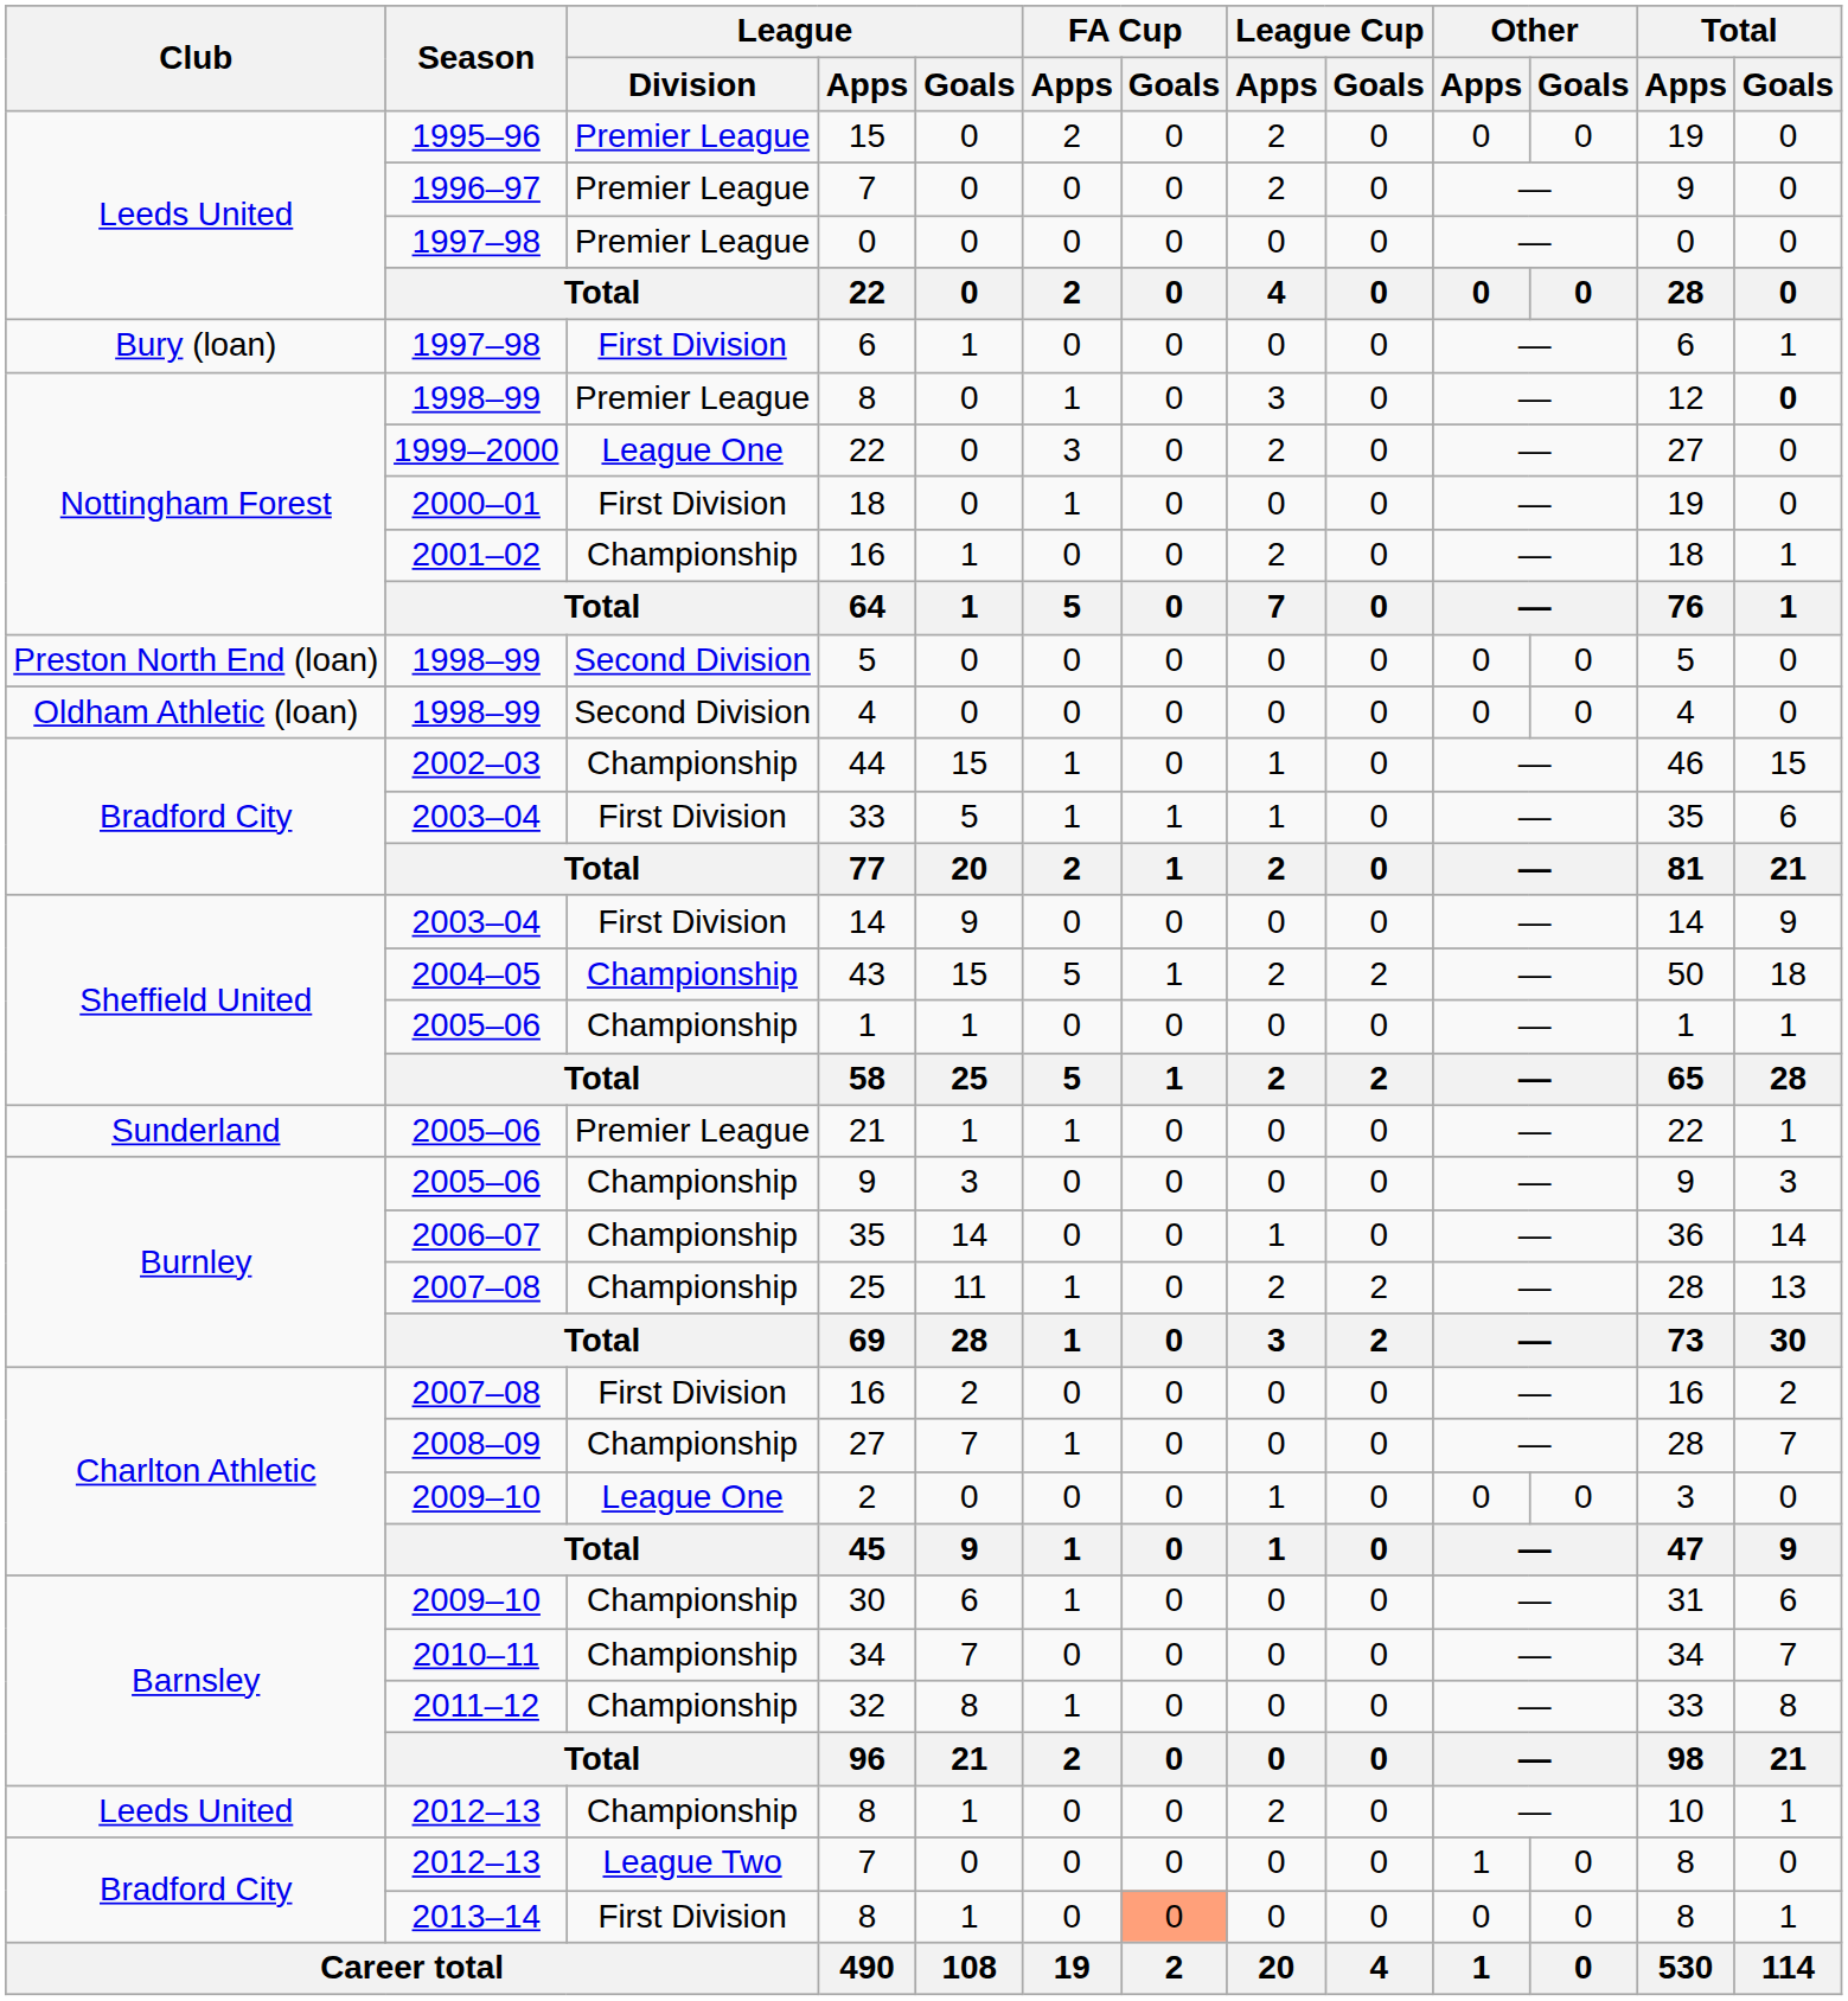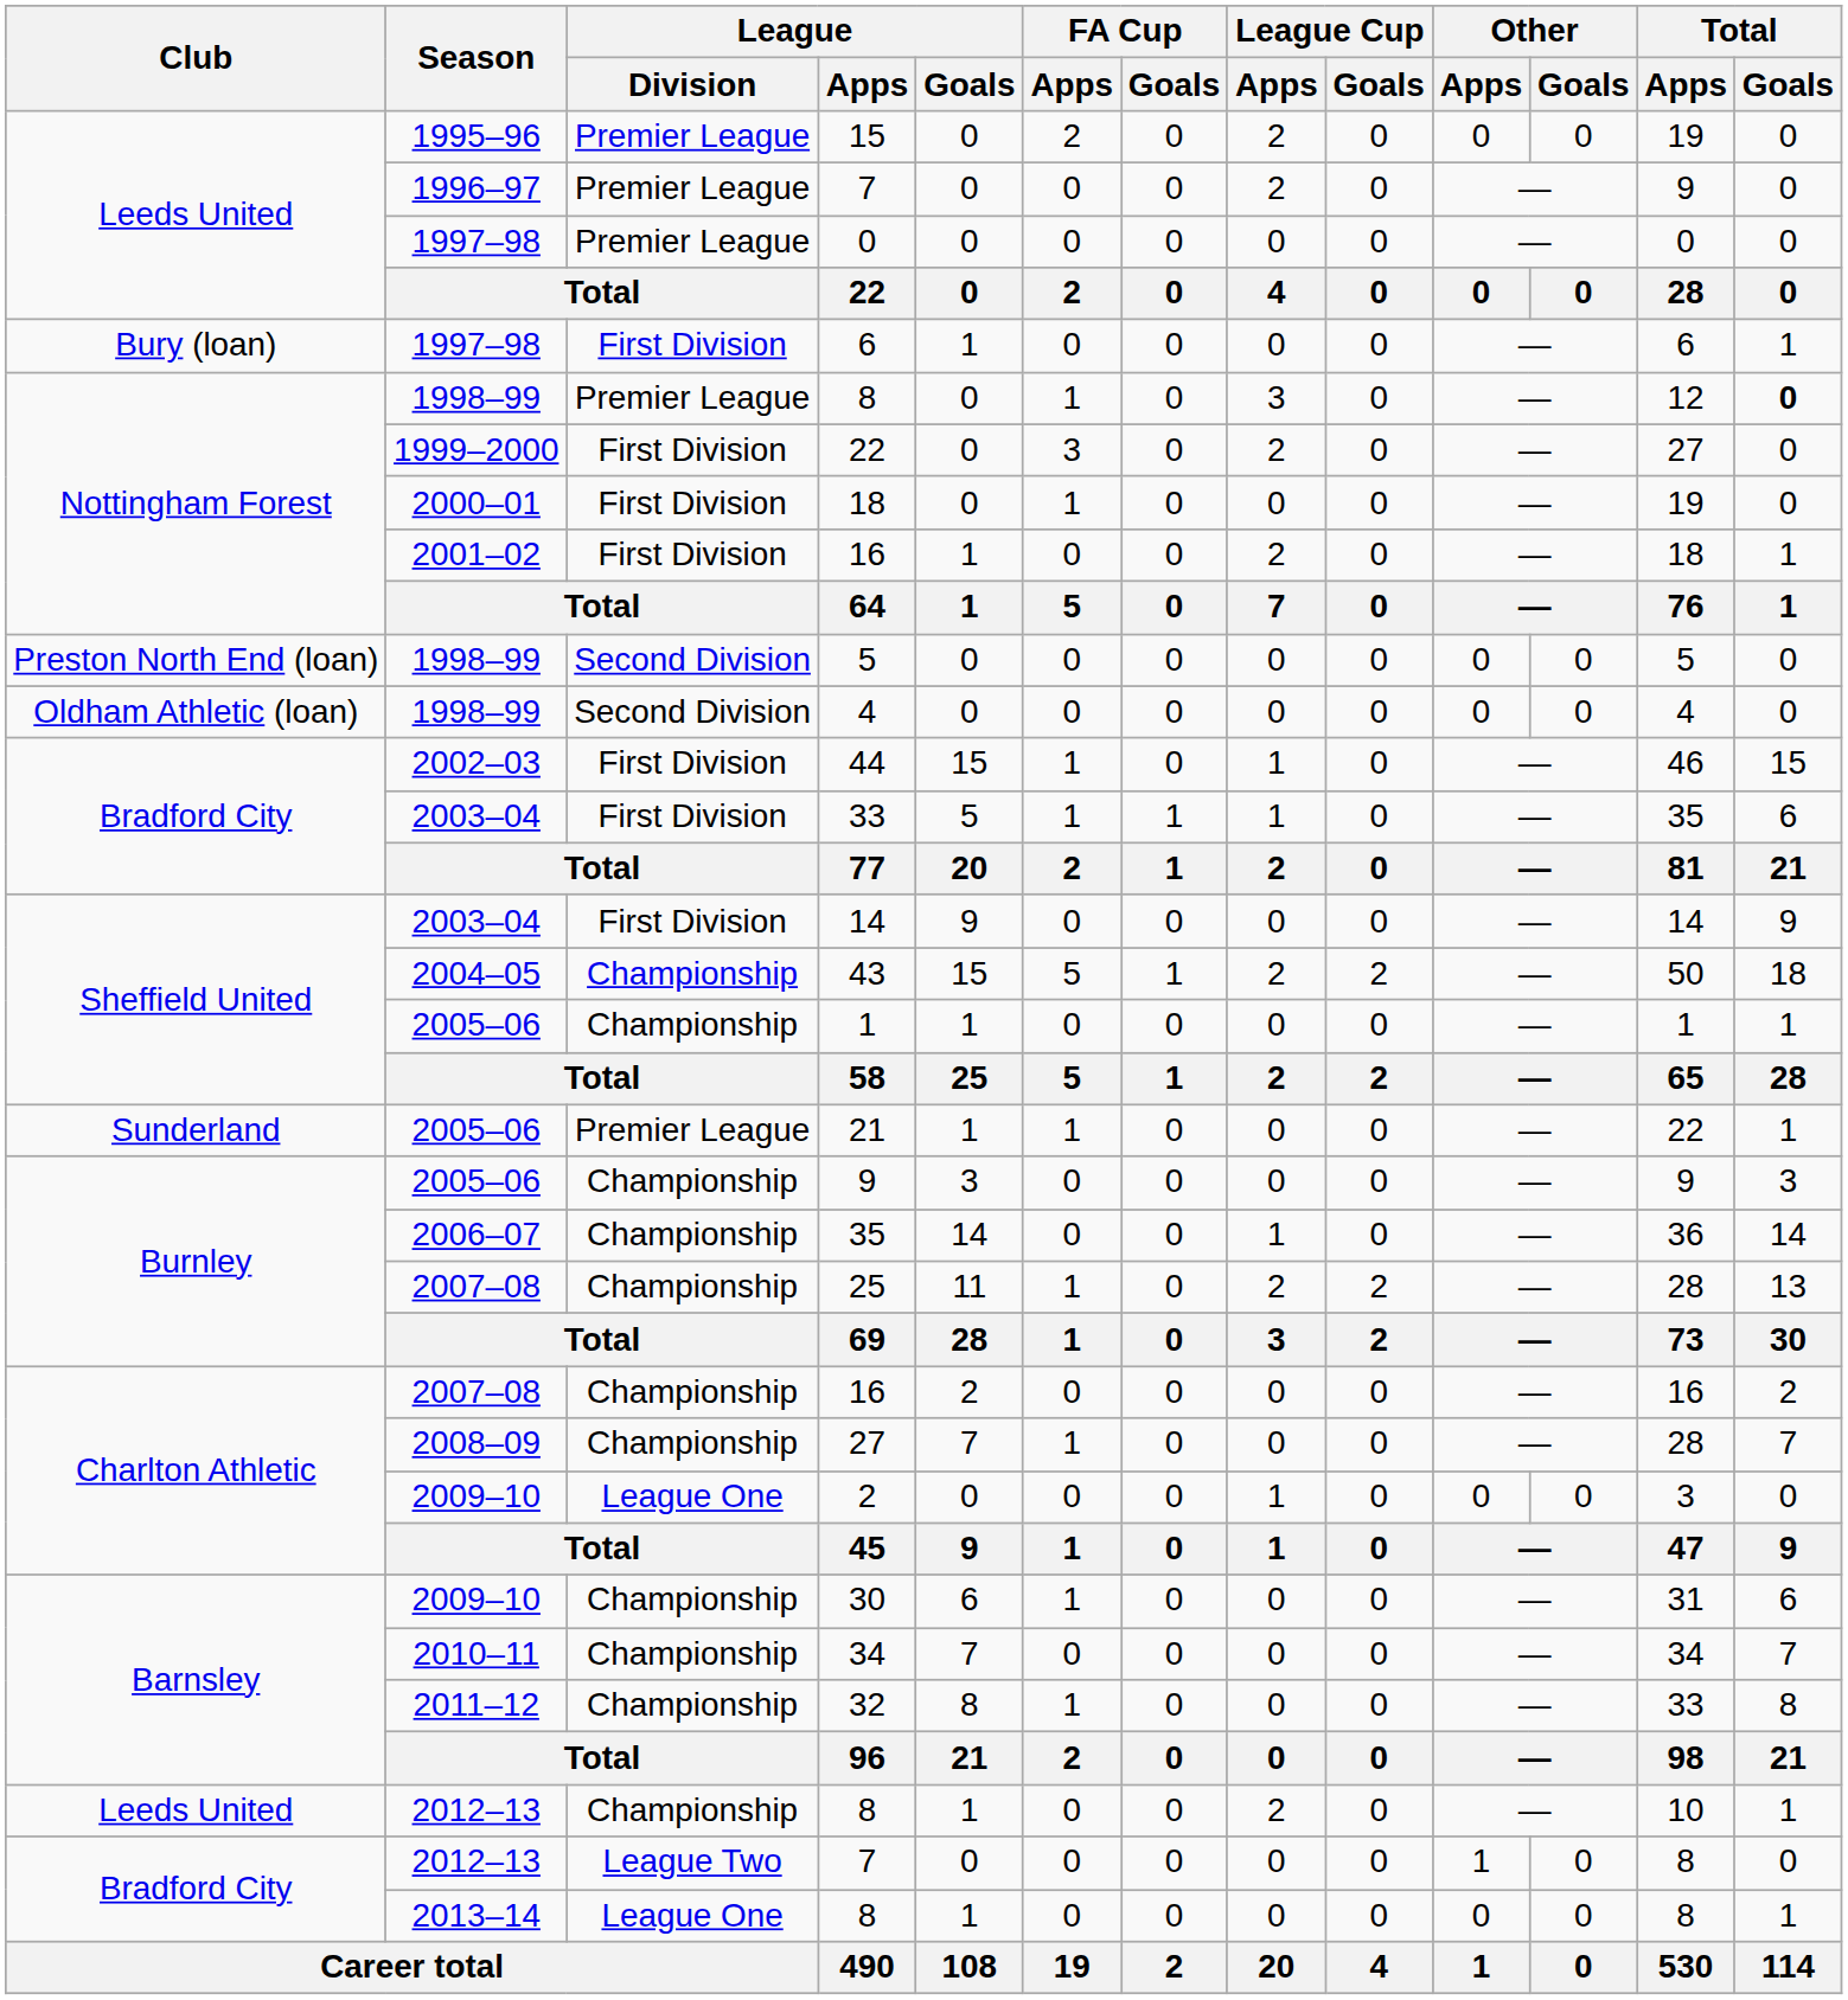 <table class="wikitable" style="text-align:center">
 <tr>
 <th rowspan="2">Club</th>
 <th rowspan="2">Season</th>
 <th colspan="3">League</th>
 <th colspan="2">FA Cup</th>
 <th colspan="2">League Cup</th>
 <th colspan="2">Other</th>
 <th colspan="2">Total</th>
 </tr>
 <tr>
 <th>Division</th>
 <th>Apps</th>
 <th>Goals</th>
 <th>Apps</th>
 <th>Goals</th>
 <th>Apps</th>
 <th>Goals</th>
 <th>Apps</th>
 <th>Goals</th>
 <th>Apps</th>
 <th>Goals</th>
 </tr>
 <tr>
 <td rowspan="4"><a href='#'>Leeds United</a></td>
 <td><a href='#'>1995–96</a></td>
 <td><a href='#'>Premier League</a></td>
 <td>15</td>
 <td>0</td>
 <td>2</td>
 <td>0</td>
 <td>2</td>
 <td>0</td>
 <td>0</td>
 <td>0</td>
 <td>19</td>
 <td>0</td>
 </tr>
 <tr>
 <td><a href='#'>1996–97</a></td>
 <td>Premier League</td>
 <td>7</td>
 <td>0</td>
 <td>0</td>
 <td>0</td>
 <td>2</td>
 <td>0</td>
 <td colspan="2">—</td>
 <td>9</td>
 <td>0</td>
 </tr>
 <tr>
 <td><a href='#'>1997–98</a></td>
 <td>Premier League</td>
 <td>0</td>
 <td>0</td>
 <td>0</td>
 <td>0</td>
 <td>0</td>
 <td>0</td>
 <td colspan="2">—</td>
 <td>0</td>
 <td>0</td>
 </tr>
 <tr>
 <th colspan="2">Total</th>
 <th>22</th>
 <th>0</th>
 <th>2</th>
 <th>0</th>
 <th>4</th>
 <th>0</th>
 <th>0</th>
 <th>0</th>
 <th>28</th>
 <th>0</th>
 </tr>
 <tr>
 <td><a href='#'>Bury</a> (loan)</td>
 <td><a href='#'>1997–98</a></td>
 <td><a href='#'>First Division</a></td>
 <td>6</td>
 <td>1</td>
 <td>0</td>
 <td>0</td>
 <td>0</td>
 <td>0</td>
 <td colspan="2">—</td>
 <td>6</td>
 <td>1</td>
 </tr>
 <tr>
 <td rowspan="5"><a href='#'>Nottingham Forest</a></td>
 <td><a href='#'>1998–99</a></td>
 <td>Premier League</td>
 <td>8</td>
 <td>0</td>
 <td>1</td>
 <td>0</td>
 <td>3</td>
 <td>0</td>
 <td colspan="2">—</td>
 <td>12</td>
 <td><strong>0</strong></td>
 </tr>
 <tr>
 <td><a href='#'>1999–2000</a></td>
-<td><a href='#'>League One</a></td>
+<td>First Division</td>
 <td>22</td>
 <td>0</td>
 <td>3</td>
 <td>0</td>
 <td>2</td>
 <td>0</td>
 <td colspan="2">—</td>
 <td>27</td>
 <td>0</td>
 </tr>
 <tr>
 <td><a href='#'>2000–01</a></td>
 <td>First Division</td>
 <td>18</td>
 <td>0</td>
 <td>1</td>
 <td>0</td>
 <td>0</td>
 <td>0</td>
 <td colspan="2">—</td>
 <td>19</td>
 <td>0</td>
 </tr>
 <tr>
 <td><a href='#'>2001–02</a></td>
-<td>Championship</td>
+<td>First Division</td>
 <td>16</td>
 <td>1</td>
 <td>0</td>
 <td>0</td>
 <td>2</td>
 <td>0</td>
 <td colspan="2">—</td>
 <td>18</td>
 <td>1</td>
 </tr>
 <tr>
 <th colspan="2">Total</th>
 <th>64</th>
 <th>1</th>
 <th>5</th>
 <th>0</th>
 <th>7</th>
 <th>0</th>
 <th colspan="2">—</th>
 <th>76</th>
 <th>1</th>
 </tr>
 <tr>
 <td><a href='#'>Preston North End</a> (loan)</td>
 <td><a href='#'>1998–99</a></td>
 <td><a href='#'>Second Division</a></td>
 <td>5</td>
 <td>0</td>
 <td>0</td>
 <td>0</td>
 <td>0</td>
 <td>0</td>
 <td>0</td>
 <td>0</td>
 <td>5</td>
 <td>0</td>
 </tr>
 <tr>
 <td><a href='#'>Oldham Athletic</a> (loan)</td>
 <td><a href='#'>1998–99</a></td>
 <td>Second Division</td>
 <td>4</td>
 <td>0</td>
 <td>0</td>
 <td>0</td>
 <td>0</td>
 <td>0</td>
 <td>0</td>
 <td>0</td>
 <td>4</td>
 <td>0</td>
 </tr>
 <tr>
 <td rowspan="3"><a href='#'>Bradford City</a></td>
 <td><a href='#'>2002–03</a></td>
-<td>Championship</td>
+<td>First Division</td>
 <td>44</td>
 <td>15</td>
 <td>1</td>
 <td>0</td>
 <td>1</td>
 <td>0</td>
 <td colspan="2">—</td>
 <td>46</td>
 <td>15</td>
 </tr>
 <tr>
 <td><a href='#'>2003–04</a></td>
 <td>First Division</td>
 <td>33</td>
 <td>5</td>
 <td>1</td>
 <td>1</td>
 <td>1</td>
 <td>0</td>
 <td colspan="2">—</td>
 <td>35</td>
 <td>6</td>
 </tr>
 <tr>
 <th colspan="2">Total</th>
 <th>77</th>
 <th>20</th>
 <th>2</th>
 <th>1</th>
 <th>2</th>
 <th>0</th>
 <th colspan="2">—</th>
 <th>81</th>
 <th>21</th>
 </tr>
 <tr>
 <td rowspan="4"><a href='#'>Sheffield United</a></td>
 <td><a href='#'>2003–04</a></td>
 <td>First Division</td>
 <td>14</td>
 <td>9</td>
 <td>0</td>
 <td>0</td>
 <td>0</td>
 <td>0</td>
 <td colspan="2">—</td>
 <td>14</td>
 <td>9</td>
 </tr>
 <tr>
 <td><a href='#'>2004–05</a></td>
 <td><a href='#'>Championship</a></td>
 <td>43</td>
 <td>15</td>
 <td>5</td>
 <td>1</td>
 <td>2</td>
 <td>2</td>
 <td colspan="2">—</td>
 <td>50</td>
 <td>18</td>
 </tr>
 <tr>
 <td><a href='#'>2005–06</a></td>
 <td>Championship</td>
 <td>1</td>
 <td>1</td>
 <td>0</td>
 <td>0</td>
 <td>0</td>
 <td>0</td>
 <td colspan="2">—</td>
 <td>1</td>
 <td>1</td>
 </tr>
 <tr>
 <th colspan="2">Total</th>
 <th>58</th>
 <th>25</th>
 <th>5</th>
 <th>1</th>
 <th>2</th>
 <th>2</th>
 <th colspan="2">—</th>
 <th>65</th>
 <th>28</th>
 </tr>
 <tr>
 <td><a href='#'>Sunderland</a></td>
 <td><a href='#'>2005–06</a></td>
 <td>Premier League</td>
 <td>21</td>
 <td>1</td>
 <td>1</td>
 <td>0</td>
 <td>0</td>
 <td>0</td>
 <td colspan="2">—</td>
 <td>22</td>
 <td>1</td>
 </tr>
 <tr>
 <td rowspan="4"><a href='#'>Burnley</a></td>
 <td><a href='#'>2005–06</a></td>
 <td>Championship</td>
 <td>9</td>
 <td>3</td>
 <td>0</td>
 <td>0</td>
 <td>0</td>
 <td>0</td>
 <td colspan="2">—</td>
 <td>9</td>
 <td>3</td>
 </tr>
 <tr>
 <td><a href='#'>2006–07</a></td>
 <td>Championship</td>
 <td>35</td>
 <td>14</td>
 <td>0</td>
 <td>0</td>
 <td>1</td>
 <td>0</td>
 <td colspan="2">—</td>
 <td>36</td>
 <td>14</td>
 </tr>
 <tr>
 <td><a href='#'>2007–08</a></td>
 <td>Championship</td>
 <td>25</td>
 <td>11</td>
 <td>1</td>
 <td>0</td>
 <td>2</td>
 <td>2</td>
 <td colspan="2">—</td>
 <td>28</td>
 <td>13</td>
 </tr>
 <tr>
 <th colspan="2">Total</th>
 <th>69</th>
 <th>28</th>
 <th>1</th>
 <th>0</th>
 <th>3</th>
 <th>2</th>
 <th colspan="2">—</th>
 <th>73</th>
 <th>30</th>
 </tr>
 <tr>
 <td rowspan="4"><a href='#'>Charlton Athletic</a></td>
 <td><a href='#'>2007–08</a></td>
-<td>First Division</td>
+<td>Championship</td>
 <td>16</td>
 <td>2</td>
 <td>0</td>
 <td>0</td>
 <td>0</td>
 <td>0</td>
 <td colspan="2">—</td>
 <td>16</td>
 <td>2</td>
 </tr>
 <tr>
 <td><a href='#'>2008–09</a></td>
 <td>Championship</td>
 <td>27</td>
 <td>7</td>
 <td>1</td>
 <td>0</td>
 <td>0</td>
 <td>0</td>
 <td colspan="2">—</td>
 <td>28</td>
 <td>7</td>
 </tr>
 <tr>
 <td><a href='#'>2009–10</a></td>
 <td><a href='#'>League One</a></td>
 <td>2</td>
 <td>0</td>
 <td>0</td>
 <td>0</td>
 <td>1</td>
 <td>0</td>
 <td>0</td>
 <td>0</td>
 <td>3</td>
 <td>0</td>
 </tr>
 <tr>
 <th colspan="2">Total</th>
 <th>45</th>
 <th>9</th>
 <th>1</th>
 <th>0</th>
 <th>1</th>
 <th>0</th>
 <th colspan="2">—</th>
 <th>47</th>
 <th>9</th>
 </tr>
 <tr>
 <td rowspan="4"><a href='#'>Barnsley</a></td>
 <td><a href='#'>2009–10</a></td>
 <td>Championship</td>
 <td>30</td>
 <td>6</td>
 <td>1</td>
 <td>0</td>
 <td>0</td>
 <td>0</td>
 <td colspan="2">—</td>
 <td>31</td>
 <td>6</td>
 </tr>
 <tr>
 <td><a href='#'>2010–11</a></td>
 <td>Championship</td>
 <td>34</td>
 <td>7</td>
 <td>0</td>
 <td>0</td>
 <td>0</td>
 <td>0</td>
 <td colspan="2">—</td>
 <td>34</td>
 <td>7</td>
 </tr>
 <tr>
 <td><a href='#'>2011–12</a></td>
 <td>Championship</td>
 <td>32</td>
 <td>8</td>
 <td>1</td>
 <td>0</td>
 <td>0</td>
 <td>0</td>
 <td colspan="2">—</td>
 <td>33</td>
 <td>8</td>
 </tr>
 <tr>
 <th colspan="2">Total</th>
 <th>96</th>
 <th>21</th>
 <th>2</th>
 <th>0</th>
 <th>0</th>
 <th>0</th>
 <th colspan="2">—</th>
 <th>98</th>
 <th>21</th>
 </tr>
 <tr>
 <td><a href='#'>Leeds United</a></td>
 <td><a href='#'>2012–13</a></td>
 <td>Championship</td>
 <td>8</td>
 <td>1</td>
 <td>0</td>
 <td>0</td>
 <td>2</td>
 <td>0</td>
 <td colspan="2">—</td>
 <td>10</td>
 <td>1</td>
 </tr>
 <tr>
 <td rowspan="2"><a href='#'>Bradford City</a></td>
 <td><a href='#'>2012–13</a></td>
 <td><a href='#'>League Two</a></td>
 <td>7</td>
 <td>0</td>
 <td>0</td>
 <td>0</td>
 <td>0</td>
 <td>0</td>
 <td>1</td>
 <td>0</td>
 <td>8</td>
 <td>0</td>
 </tr>
 <tr>
 <td><a href='#'>2013–14</a></td>
-<td>First Division</td>
+<td><a href='#'>League One</a></td>
 <td>8</td>
 <td>1</td>
 <td>0</td>
-<td style="background: lightsalmon;">0</td>
+<td>0</td>
 <td>0</td>
 <td>0</td>
 <td>0</td>
 <td>0</td>
 <td>8</td>
 <td>1</td>
 </tr>
 <tr>
 <th colspan="3">Career total</th>
 <th>490</th>
 <th>108</th>
 <th>19</th>
 <th>2</th>
 <th>20</th>
 <th>4</th>
 <th>1</th>
 <th>0</th>
 <th>530</th>
 <th>114</th>
 </tr>
 </table>
